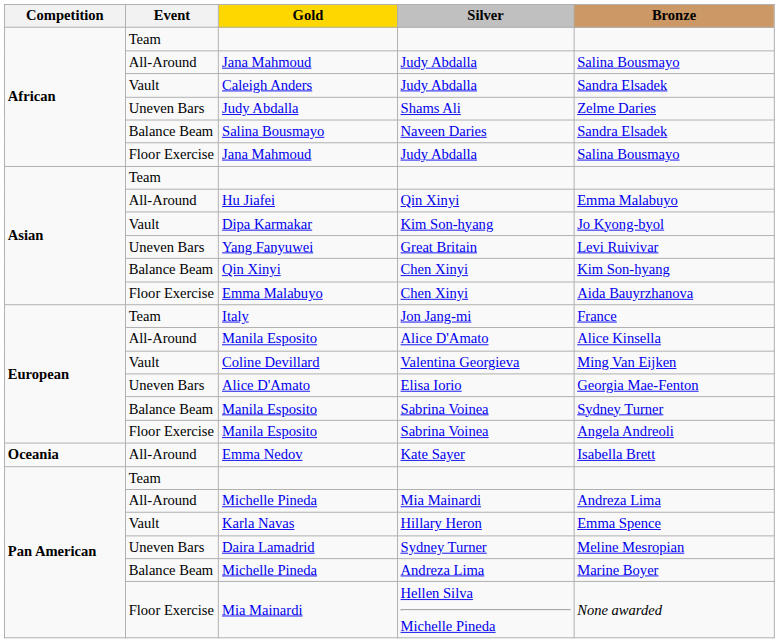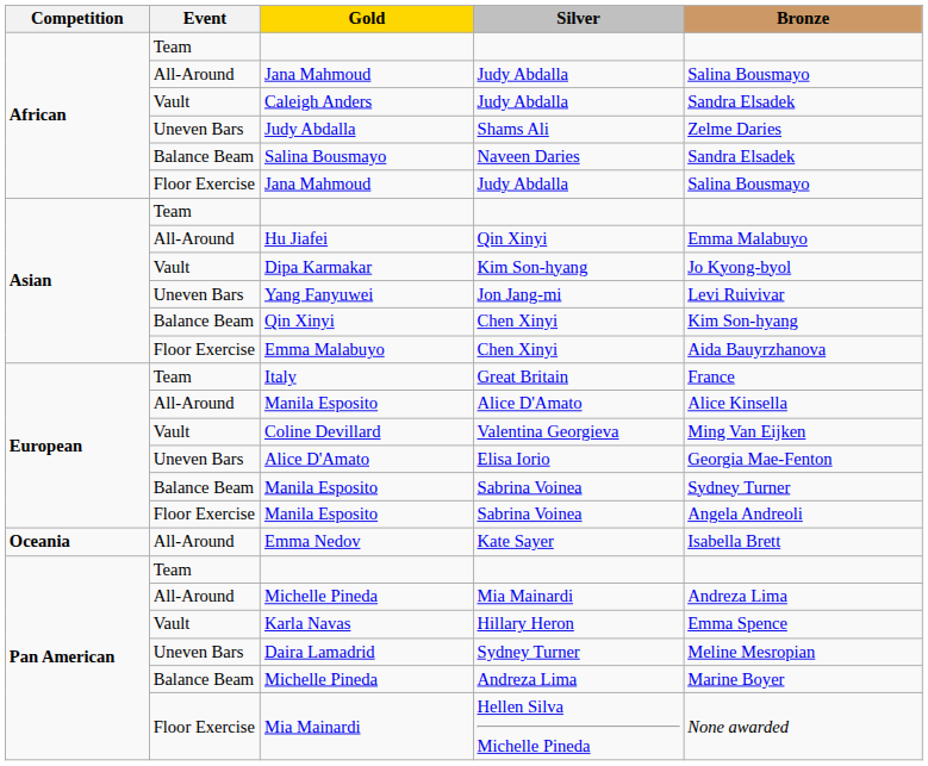 <table class="wikitable" style="width:67%;">
 <tr>
 <th style="text-align:center; width:1%;">Competition</th>
 <th style="text-align:center; width:1%;">Event</th>
 <td style="text-align:center; width:3%; background:gold;"><strong>Gold</strong></td>
 <td style="text-align:center; width:3%; background:silver;"><strong>Silver</strong></td>
 <td style="text-align:center; width:3%; background:#c96;"><strong>Bronze</strong></td>
 </tr>
 <tr>
 <td rowspan="6"><strong>African</strong></td>
 <td>Team</td>
 <td></td>
 <td></td>
 <td></td>
 </tr>
 <tr>
 <td>All-Around</td>
 <td> <a href='#'>Jana Mahmoud</a></td>
 <td> <a href='#'>Judy Abdalla</a></td>
 <td> <a href='#'>Salina Bousmayo</a></td>
 </tr>
 <tr>
 <td>Vault</td>
 <td> <a href='#'>Caleigh Anders</a></td>
 <td> <a href='#'>Judy Abdalla</a></td>
 <td> <a href='#'>Sandra Elsadek</a></td>
 </tr>
 <tr>
 <td>Uneven Bars</td>
 <td> <a href='#'>Judy Abdalla</a></td>
 <td> <a href='#'>Shams Ali</a></td>
 <td> <a href='#'>Zelme Daries</a></td>
 </tr>
 <tr>
 <td>Balance Beam</td>
 <td> <a href='#'>Salina Bousmayo</a></td>
 <td> <a href='#'>Naveen Daries</a></td>
 <td> <a href='#'>Sandra Elsadek</a></td>
 </tr>
 <tr>
 <td>Floor Exercise</td>
 <td> <a href='#'>Jana Mahmoud</a></td>
 <td> <a href='#'>Judy Abdalla</a></td>
 <td> <a href='#'>Salina Bousmayo</a></td>
 </tr>
 <tr>
 <td rowspan=6><strong>Asian</strong></td>
 <td>Team</td>
 <td></td>
 <td></td>
 <td></td>
 </tr>
 <tr>
 <td>All-Around</td>
 <td> <a href='#'>Hu Jiafei</a></td>
 <td> <a href='#'>Qin Xinyi</a></td>
 <td> <a href='#'>Emma Malabuyo</a></td>
 </tr>
 <tr>
 <td>Vault</td>
 <td> <a href='#'>Dipa Karmakar</a></td>
 <td> <a href='#'>Kim Son-hyang</a></td>
 <td> <a href='#'>Jo Kyong-byol</a></td>
 </tr>
 <tr>
 <td>Uneven Bars</td>
 <td> <a href='#'>Yang Fanyuwei</a></td>
-<td> <a href='#'>Great Britain</a></td>
+<td> <a href='#'>Jon Jang-mi</a></td>
 <td> <a href='#'>Levi Ruivivar</a></td>
 </tr>
 <tr>
 <td>Balance Beam</td>
 <td> <a href='#'>Qin Xinyi</a></td>
 <td> <a href='#'>Chen Xinyi</a></td>
 <td> <a href='#'>Kim Son-hyang</a></td>
 </tr>
 <tr>
 <td> Floor Exercise </td>
 <td> <a href='#'>Emma Malabuyo</a></td>
 <td> <a href='#'>Chen Xinyi</a></td>
 <td> <a href='#'>Aida Bauyrzhanova</a></td>
 </tr>
 <tr>
 <td rowspan=6><strong>European</strong></td>
 <td>Team</td>
 <td> <a href='#'>Italy</a></td>
-<td> <a href='#'>Jon Jang-mi</a></td>
+<td> <a href='#'>Great Britain</a></td>
 <td> <a href='#'>France</a></td>
 </tr>
 <tr>
 <td>All-Around</td>
 <td> <a href='#'>Manila Esposito</a></td>
 <td> <a href='#'>Alice D'Amato</a></td>
 <td> <a href='#'>Alice Kinsella</a></td>
 </tr>
 <tr>
 <td>Vault</td>
 <td> <a href='#'>Coline Devillard</a></td>
 <td> <a href='#'>Valentina Georgieva</a></td>
 <td> <a href='#'>Ming Van Eijken</a></td>
 </tr>
 <tr>
 <td>Uneven Bars</td>
 <td> <a href='#'>Alice D'Amato</a></td>
 <td> <a href='#'>Elisa Iorio</a></td>
 <td> <a href='#'>Georgia Mae-Fenton</a></td>
 </tr>
 <tr>
 <td>Balance Beam</td>
 <td> <a href='#'>Manila Esposito</a></td>
 <td> <a href='#'>Sabrina Voinea</a></td>
 <td> <a href='#'>Sydney Turner</a></td>
 </tr>
 <tr>
 <td> Floor Exercise </td>
 <td> <a href='#'>Manila Esposito</a></td>
 <td> <a href='#'>Sabrina Voinea</a></td>
 <td> <a href='#'>Angela Andreoli</a></td>
 </tr>
 <tr>
 <td><strong>Oceania</strong></td>
 <td>All-Around</td>
 <td> <a href='#'>Emma Nedov</a></td>
 <td> <a href='#'>Kate Sayer</a></td>
 <td> <a href='#'>Isabella Brett</a></td>
 </tr>
 <tr>
 <td rowspan=6><strong>Pan American</strong></td>
 <td>Team</td>
 <td></td>
 <td></td>
 <td></td>
 </tr>
 <tr>
 <td>All-Around</td>
 <td> <a href='#'>Michelle Pineda</a></td>
 <td> <a href='#'>Mia Mainardi</a></td>
 <td> <a href='#'>Andreza Lima</a></td>
 </tr>
 <tr>
 <td>Vault</td>
 <td> <a href='#'>Karla Navas</a></td>
 <td> <a href='#'>Hillary Heron</a></td>
 <td> <a href='#'>Emma Spence</a></td>
 </tr>
 <tr>
 <td>Uneven Bars</td>
 <td> <a href='#'>Daira Lamadrid</a></td>
 <td> <a href='#'>Sydney Turner</a></td>
 <td> <a href='#'>Meline Mesropian</a></td>
 </tr>
 <tr>
 <td>Balance Beam</td>
 <td> <a href='#'>Michelle Pineda</a></td>
 <td> <a href='#'>Andreza Lima</a></td>
 <td> <a href='#'>Marine Boyer</a></td>
 </tr>
 <tr>
 <td> Floor Exercise </td>
 <td> <a href='#'>Mia Mainardi</a></td>
 <td> <a href='#'>Hellen Silva</a><hr> <a href='#'>Michelle Pineda</a></td>
 <td><em>None awarded</em></td>
 </tr>
 </table>
